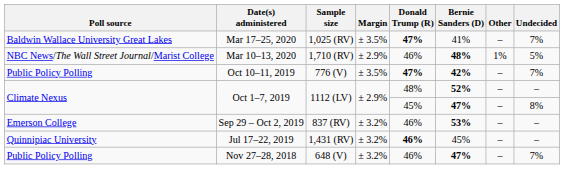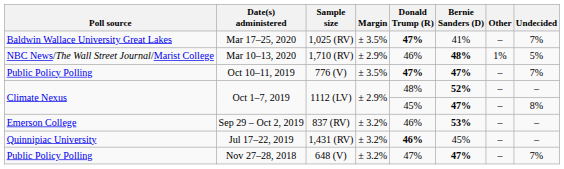 <table class="wikitable" style="font-size:90%;text-align:center;">
 <tr valign=bottom style="font-size:90%;">
 <th>Poll source</th>
 <th>Date(s)<br>administered</th>
 <th>Sample<br>size</th>
 <th>Margin<br></th>
 <th>Donald<br>Trump (R)</th>
 <th>Bernie<br>Sanders (D)</th>
 <th>Other</th>
 <th>Undecided</th>
 </tr>
 <tr>
 <td style="text-align:left;"><a href='#'>Baldwin Wallace University Great Lakes</a></td>
 <td>Mar 17–25, 2020</td>
 <td>1,025 (RV)</td>
 <td>± 3.5%</td>
 <td><strong>47%</strong></td>
 <td>41%</td>
 <td>–</td>
 <td>7%</td>
 </tr>
 <tr>
 <td style="text-align:left;"><a href='#'>NBC News</a>/<em>The Wall Street Journal</em>/<a href='#'>Marist College</a></td>
 <td>Mar 10–13, 2020</td>
 <td>1,710 (RV)</td>
 <td>± 2.9%</td>
 <td>46%</td>
 <td><strong>48%</strong></td>
 <td>1%</td>
 <td>5%</td>
 </tr>
 <tr>
 <td style="text-align:left;"><a href='#'>Public Policy Polling</a></td>
 <td>Oct 10–11, 2019</td>
 <td>776 (V)</td>
 <td>± 3.5%</td>
 <td><strong>47%</strong></td>
-<td><strong>42%</strong></td>
+<td><strong>47%</strong></td>
 <td>–</td>
 <td>7%</td>
 </tr>
 <tr>
 <td rowspan="2" style="text-align:left;"><a href='#'>Climate Nexus</a></td>
 <td rowspan="2">Oct 1–7, 2019</td>
 <td rowspan="2">1112 (LV)</td>
 <td rowspan="2">± 2.9%</td>
 <td>48%</td>
 <td><strong>52%</strong></td>
 <td>–</td>
 <td>–</td>
 </tr>
 <tr>
 <td>45%</td>
 <td><strong>47%</strong></td>
 <td>–</td>
 <td>8%</td>
 </tr>
 <tr>
 <td style="text-align:left;"><a href='#'>Emerson College</a></td>
 <td>Sep 29 – Oct 2, 2019</td>
 <td>837 (RV)</td>
 <td>± 3.2%</td>
 <td>46%</td>
 <td><strong>53%</strong></td>
 <td>–</td>
 <td>–</td>
 </tr>
 <tr>
 <td style="text-align:left;"><a href='#'>Quinnipiac University</a></td>
 <td>Jul 17–22, 2019</td>
 <td>1,431 (RV)</td>
 <td>± 3.2%</td>
 <td><strong>46%</strong></td>
 <td>45%</td>
 <td>–</td>
 <td>–</td>
 </tr>
 <tr>
 <td style="text-align:left;"><a href='#'>Public Policy Polling</a></td>
 <td>Nov 27–28, 2018</td>
 <td>648 (V)</td>
 <td>± 3.2%</td>
-<td>46%</td>
+<td>47%</td>
 <td><strong>47%</strong></td>
 <td>–</td>
 <td>7%</td>
 </tr>
 </table>
